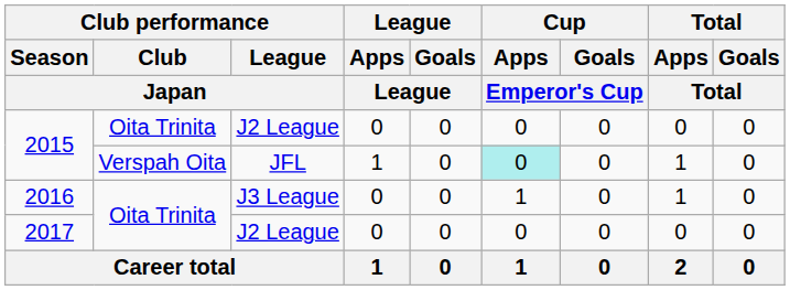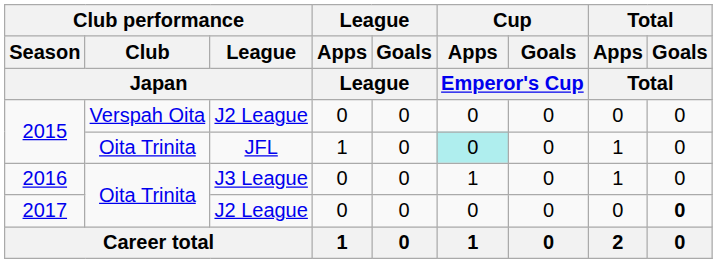 <table class="wikitable" style="text-align:center">
 <tr>
 <th colspan=3>Club performance</th>
 <th colspan=2>League</th>
 <th colspan=2>Cup</th>
 <th colspan=2>Total</th>
 </tr>
 <tr>
 <th>Season</th>
 <th>Club</th>
 <th>League</th>
 <th>Apps</th>
 <th>Goals</th>
 <th>Apps</th>
 <th>Goals</th>
 <th>Apps</th>
 <th>Goals</th>
 </tr>
 <tr>
 <th colspan=3>Japan</th>
 <th colspan=2>League</th>
 <th colspan=2><a href='#'>Emperor's Cup</a></th>
 <th colspan=2>Total</th>
 </tr>
 <tr>
 <td rowspan="2"><a href='#'>2015</a></td>
-<td rowspan="1"><a href='#'>Oita Trinita</a></td>
+<td><a href='#'>Verspah Oita</a></td>
 <td rowspan="1"><a href='#'>J2 League</a></td>
 <td>0</td>
 <td>0</td>
 <td>0</td>
 <td>0</td>
 <td>0</td>
 <td>0</td>
 </tr>
 <tr>
-<td><a href='#'>Verspah Oita</a></td>
+<td rowspan="1"><a href='#'>Oita Trinita</a></td>
 <td><a href='#'>JFL</a></td>
 <td>1</td>
 <td>0</td>
 <td style="background: paleturquoise;">0</td>
 <td>0</td>
 <td>1</td>
 <td>0</td>
 </tr>
 <tr>
 <td><a href='#'>2016</a></td>
 <td rowspan="2"><a href='#'>Oita Trinita</a></td>
 <td rowspan="1"><a href='#'>J3 League</a></td>
 <td>0</td>
 <td>0</td>
 <td>1</td>
 <td>0</td>
 <td>1</td>
 <td>0</td>
 </tr>
 <tr>
 <td><a href='#'>2017</a></td>
 <td rowspan="1"><a href='#'>J2 League</a></td>
 <td>0</td>
 <td>0</td>
 <td>0</td>
 <td>0</td>
 <td>0</td>
-<td>0</td>
+<td><strong>0</strong></td>
 </tr>
 <tr>
 <th colspan=3>Career total</th>
 <th>1</th>
 <th>0</th>
 <th>1</th>
 <th>0</th>
 <th>2</th>
 <th>0</th>
 </tr>
 </table>
